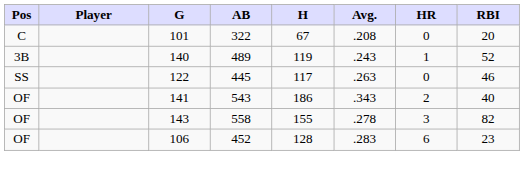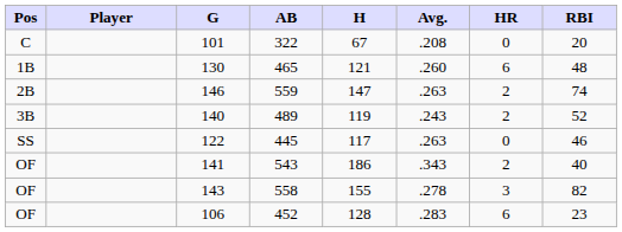 <table class="wikitable sortable">
 <tr>
 <th style="background:#ddf; width:5%;">Pos</th>
 <th style="background:#ddf; width:16%;">Player</th>
 <th style="background:#ddf; width:9%;">G</th>
 <th style="background:#ddf; width:9%;">AB</th>
 <th style="background:#ddf; width:9%;">H</th>
 <th style="background:#ddf; width:9%;">Avg.</th>
 <th style="background:#ddf; width:9%;">HR</th>
 <th style="background:#ddf; width:9%;">RBI</th>
 </tr>
 <tr style="text-align:center;">
 <td>C</td>
 <td></td>
 <td>101</td>
 <td>322</td>
 <td>67</td>
 <td>.208</td>
 <td>0</td>
 <td>20</td>
 </tr>
 <tr style="text-align:center;">
+<td>1B</td>
+<td></td>
+<td>130</td>
+<td>465</td>
+<td>121</td>
+<td>.260</td>
+<td>6</td>
+<td>48</td>
+</tr>
+<tr style="text-align:center;">
+<td>2B</td>
+<td></td>
+<td>146</td>
+<td>559</td>
+<td>147</td>
+<td>.263</td>
+<td>2</td>
+<td>74</td>
+</tr>
+<tr style="text-align:center;">
 <td>3B</td>
 <td></td>
 <td>140</td>
 <td>489</td>
 <td>119</td>
 <td>.243</td>
-<td>1</td>
+<td>2</td>
 <td>52</td>
 </tr>
 <tr style="text-align:center;">
 <td>SS</td>
 <td></td>
 <td>122</td>
 <td>445</td>
 <td>117</td>
 <td>.263</td>
 <td>0</td>
 <td>46</td>
 </tr>
 <tr style="text-align:center;">
 <td>OF</td>
 <td></td>
 <td>141</td>
 <td>543</td>
 <td>186</td>
 <td>.343</td>
 <td>2</td>
 <td>40</td>
 </tr>
 <tr style="text-align:center;">
 <td>OF</td>
 <td></td>
 <td>143</td>
 <td>558</td>
 <td>155</td>
 <td>.278</td>
 <td>3</td>
 <td>82</td>
 </tr>
 <tr style="text-align:center;">
 <td>OF</td>
 <td></td>
 <td>106</td>
 <td>452</td>
 <td>128</td>
 <td>.283</td>
 <td>6</td>
 <td>23</td>
 </tr>
 </table>
